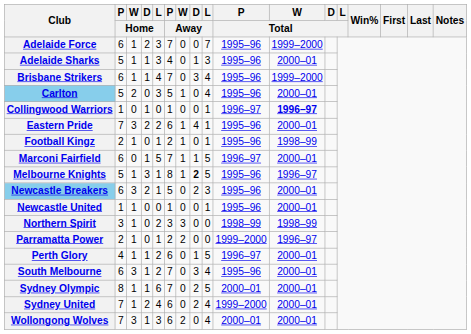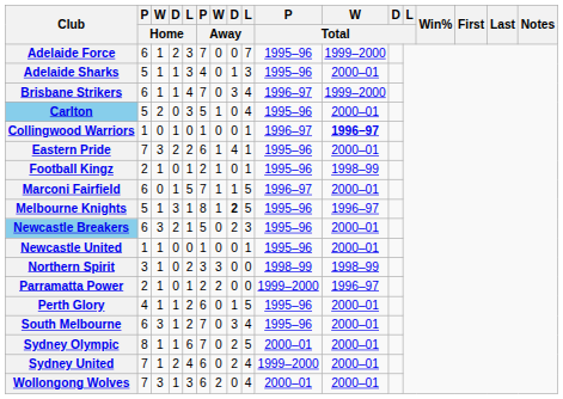 <table class="wikitable plainrowheaders sortable" style="text-align:center">
 <tr>
 <th scope=col rowspan=2>Club</th>
 <th scope=col>P</th>
 <th scope=col>W</th>
 <th scope=col>D</th>
 <th scope=col>L</th>
 <th scope=col>P</th>
 <th scope=col>W</th>
 <th scope=col>D</th>
 <th scope=col>L</th>
 <th scope=col>P</th>
 <th scope=col>W</th>
 <th scope=col>D</th>
 <th scope=col>L</th>
 <th rowspan=2 scope=col>Win%</th>
 <th rowspan=2 scope=col>First</th>
 <th rowspan=2 scope=col>Last</th>
 <th class="unsortable" rowspan=2 scope=col>Notes</th>
 </tr>
 <tr class="unsortable">
 <th colspan=4>Home</th>
 <th colspan=4>Away</th>
 <th colspan=4>Total</th>
 </tr>
 <tr>
 <th scope=row><a href='#'>Adelaide Force</a></th>
 <td>6</td>
 <td>1</td>
 <td>2</td>
 <td>3</td>
 <td>7</td>
 <td>0</td>
 <td>0</td>
 <td>7<br></td>
 <td><a href='#'>1995–96</a></td>
 <td><a href='#'>1999–2000</a></td>
 <td></td>
 </tr>
 <tr>
 <th scope=row><a href='#'>Adelaide Sharks</a></th>
 <td>5</td>
 <td>1</td>
 <td>1</td>
 <td>3</td>
 <td>4</td>
 <td>0</td>
 <td>1</td>
 <td>3<br></td>
 <td><a href='#'>1995–96</a></td>
 <td><a href='#'>2000–01</a></td>
 <td></td>
 </tr>
 <tr>
 <th scope=row><a href='#'>Brisbane Strikers</a></th>
 <td>6</td>
 <td>1</td>
 <td>1</td>
 <td>4</td>
 <td>7</td>
 <td>0</td>
 <td>3</td>
 <td>4<br></td>
-<td><a href='#'>1995–96</a></td>
+<td><a href='#'>1996–97</a></td>
 <td><a href='#'>1999–2000</a></td>
 <td></td>
 </tr>
 <tr>
 <th scope=row style=background:#87CEEB><a href='#'>Carlton</a> </th>
 <td>5</td>
 <td>2</td>
 <td>0</td>
 <td>3</td>
 <td>5</td>
 <td>1</td>
 <td>0</td>
 <td>4<br></td>
 <td><a href='#'>1995–96</a></td>
 <td><a href='#'>2000–01</a></td>
 <td></td>
 </tr>
 <tr>
 <th scope=row><a href='#'>Collingwood Warriors</a></th>
 <td>1</td>
 <td>0</td>
 <td>1</td>
 <td>0</td>
 <td>1</td>
 <td>0</td>
 <td>0</td>
 <td>1<br></td>
 <td><a href='#'>1996–97</a></td>
 <td><strong><a href='#'>1996–97</a></strong></td>
 <td></td>
 </tr>
 <tr>
 <th scope=row><a href='#'>Eastern Pride</a></th>
 <td>7</td>
 <td>3</td>
 <td>2</td>
 <td>2</td>
 <td>6</td>
 <td>1</td>
 <td>4</td>
 <td>1<br></td>
 <td><a href='#'>1995–96</a></td>
 <td><a href='#'>2000–01</a></td>
 <td></td>
 </tr>
 <tr>
 <th scope=row><a href='#'>Football Kingz</a></th>
 <td>2</td>
 <td>1</td>
 <td>0</td>
 <td>1</td>
 <td>2</td>
 <td>1</td>
 <td>0</td>
 <td>1<br></td>
 <td><a href='#'>1995–96</a></td>
 <td><a href='#'>1998–99</a></td>
 <td></td>
 </tr>
 <tr>
 <th scope=row><a href='#'>Marconi Fairfield</a></th>
 <td>6</td>
 <td>0</td>
 <td>1</td>
 <td>5</td>
 <td>7</td>
 <td>1</td>
 <td>1</td>
 <td>5<br></td>
 <td><a href='#'>1996–97</a></td>
 <td><a href='#'>2000–01</a></td>
 <td></td>
 </tr>
 <tr>
 <th scope=row><a href='#'>Melbourne Knights</a></th>
 <td>5</td>
 <td>1</td>
 <td>3</td>
 <td>1</td>
 <td>8</td>
 <td>1</td>
 <td><strong>2</strong></td>
 <td>5<br></td>
 <td><a href='#'>1995–96</a></td>
 <td><a href='#'>1996–97</a></td>
 <td></td>
 </tr>
 <tr>
 <th scope=row style=background:#87CEEB><a href='#'>Newcastle Breakers</a> </th>
 <td>6</td>
 <td>3</td>
 <td>2</td>
 <td>1</td>
 <td>5</td>
 <td>0</td>
 <td>2</td>
 <td>3<br></td>
 <td><a href='#'>1995–96</a></td>
 <td><a href='#'>2000–01</a></td>
 <td></td>
 </tr>
 <tr>
 <th scope=row><a href='#'>Newcastle United</a></th>
 <td>1</td>
 <td>1</td>
 <td>0</td>
 <td>0</td>
 <td>1</td>
 <td>0</td>
 <td>0</td>
 <td>1<br></td>
 <td><a href='#'>1995–96</a></td>
 <td><a href='#'>2000–01</a></td>
 <td></td>
 </tr>
 <tr>
 <th scope=row><a href='#'>Northern Spirit</a></th>
 <td>3</td>
 <td>1</td>
 <td>0</td>
 <td>2</td>
 <td>3</td>
 <td>3</td>
 <td>0</td>
 <td>0<br></td>
 <td><a href='#'>1998–99</a></td>
 <td><a href='#'>1998–99</a></td>
 <td></td>
 </tr>
 <tr>
 <th scope=row><a href='#'>Parramatta Power</a></th>
 <td>2</td>
 <td>1</td>
 <td>0</td>
 <td>1</td>
 <td>2</td>
 <td>2</td>
 <td>0</td>
 <td>0<br></td>
 <td><a href='#'>1999–2000</a></td>
 <td><a href='#'>1996–97</a></td>
 <td></td>
 </tr>
 <tr>
 <th scope=row><a href='#'>Perth Glory</a></th>
 <td>4</td>
 <td>1</td>
 <td>1</td>
 <td>2</td>
 <td>6</td>
 <td>0</td>
 <td>1</td>
 <td>5<br></td>
-<td><a href='#'>1996–97</a></td>
+<td><a href='#'>1995–96</a></td>
 <td><a href='#'>2000–01</a></td>
 <td></td>
 </tr>
 <tr>
 <th scope=row><a href='#'>South Melbourne</a></th>
 <td>6</td>
 <td>3</td>
 <td>1</td>
 <td>2</td>
 <td>7</td>
 <td>0</td>
 <td>3</td>
 <td>4<br></td>
 <td><a href='#'>1995–96</a></td>
 <td><a href='#'>2000–01</a></td>
 <td></td>
 </tr>
 <tr>
 <th scope=row><a href='#'>Sydney Olympic</a></th>
 <td>8</td>
 <td>1</td>
 <td>1</td>
 <td>6</td>
 <td>7</td>
 <td>0</td>
 <td>2</td>
 <td>5<br></td>
 <td><a href='#'>2000–01</a></td>
 <td><a href='#'>2000–01</a></td>
 <td></td>
 </tr>
 <tr>
 <th scope=row><a href='#'>Sydney United</a></th>
 <td>7</td>
 <td>1</td>
 <td>2</td>
 <td>4</td>
 <td>6</td>
 <td>0</td>
 <td>2</td>
 <td>4<br></td>
 <td><a href='#'>1999–2000</a></td>
 <td><a href='#'>2000–01</a></td>
 <td></td>
 </tr>
 <tr>
 <th scope=row><a href='#'>Wollongong Wolves</a></th>
 <td>7</td>
 <td>3</td>
 <td>1</td>
 <td>3</td>
 <td>6</td>
 <td>2</td>
 <td>0</td>
 <td>4<br></td>
 <td><a href='#'>2000–01</a></td>
 <td><a href='#'>2000–01</a></td>
 <td></td>
 </tr>
 </table>
